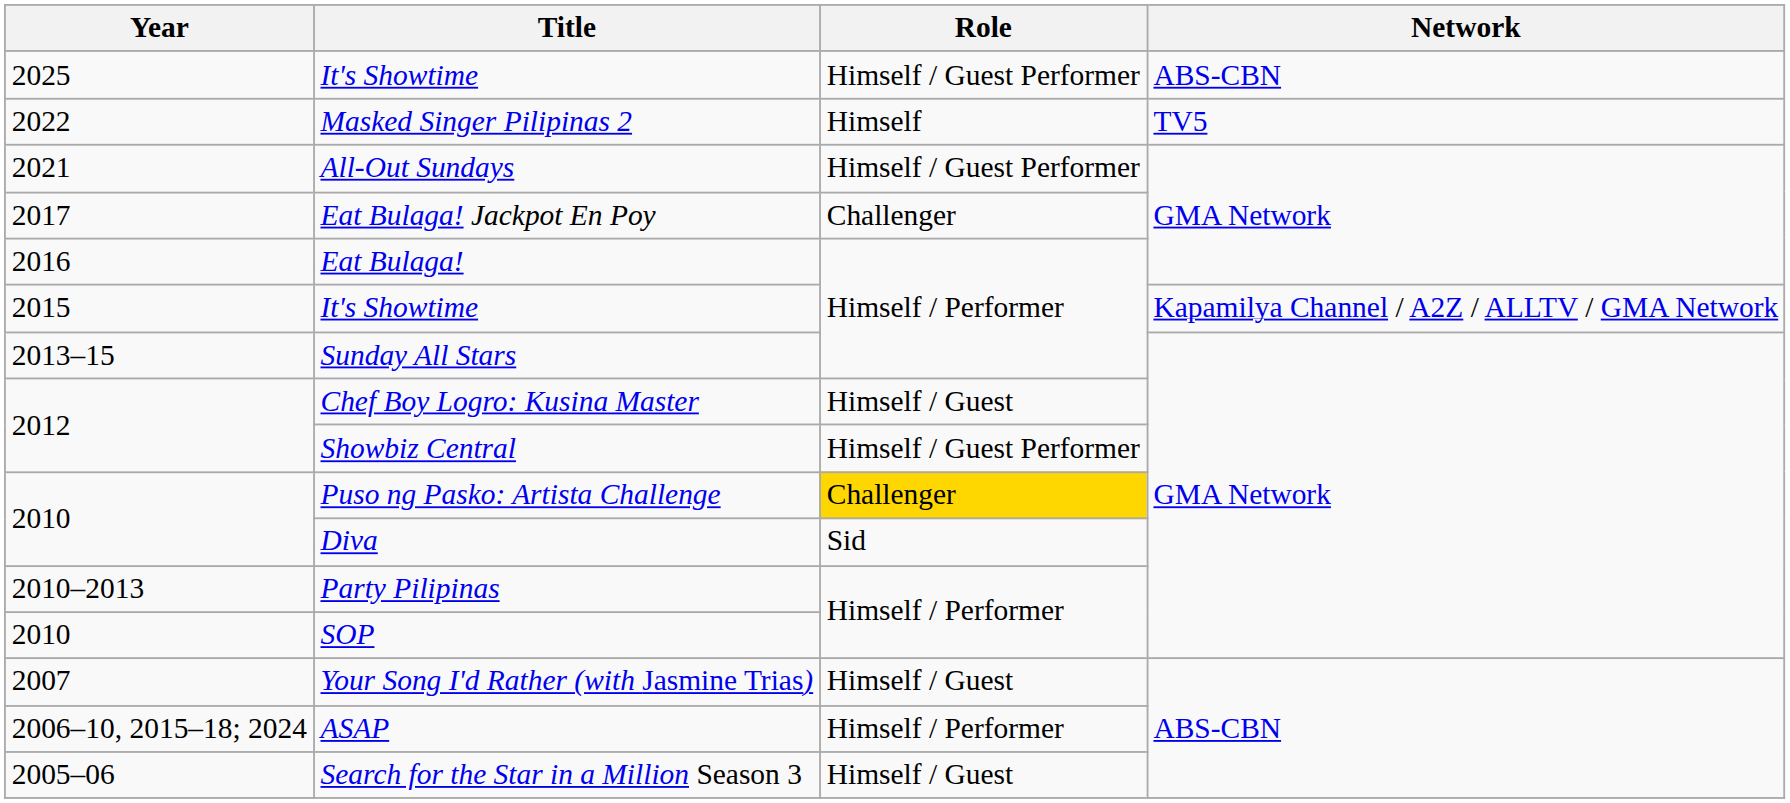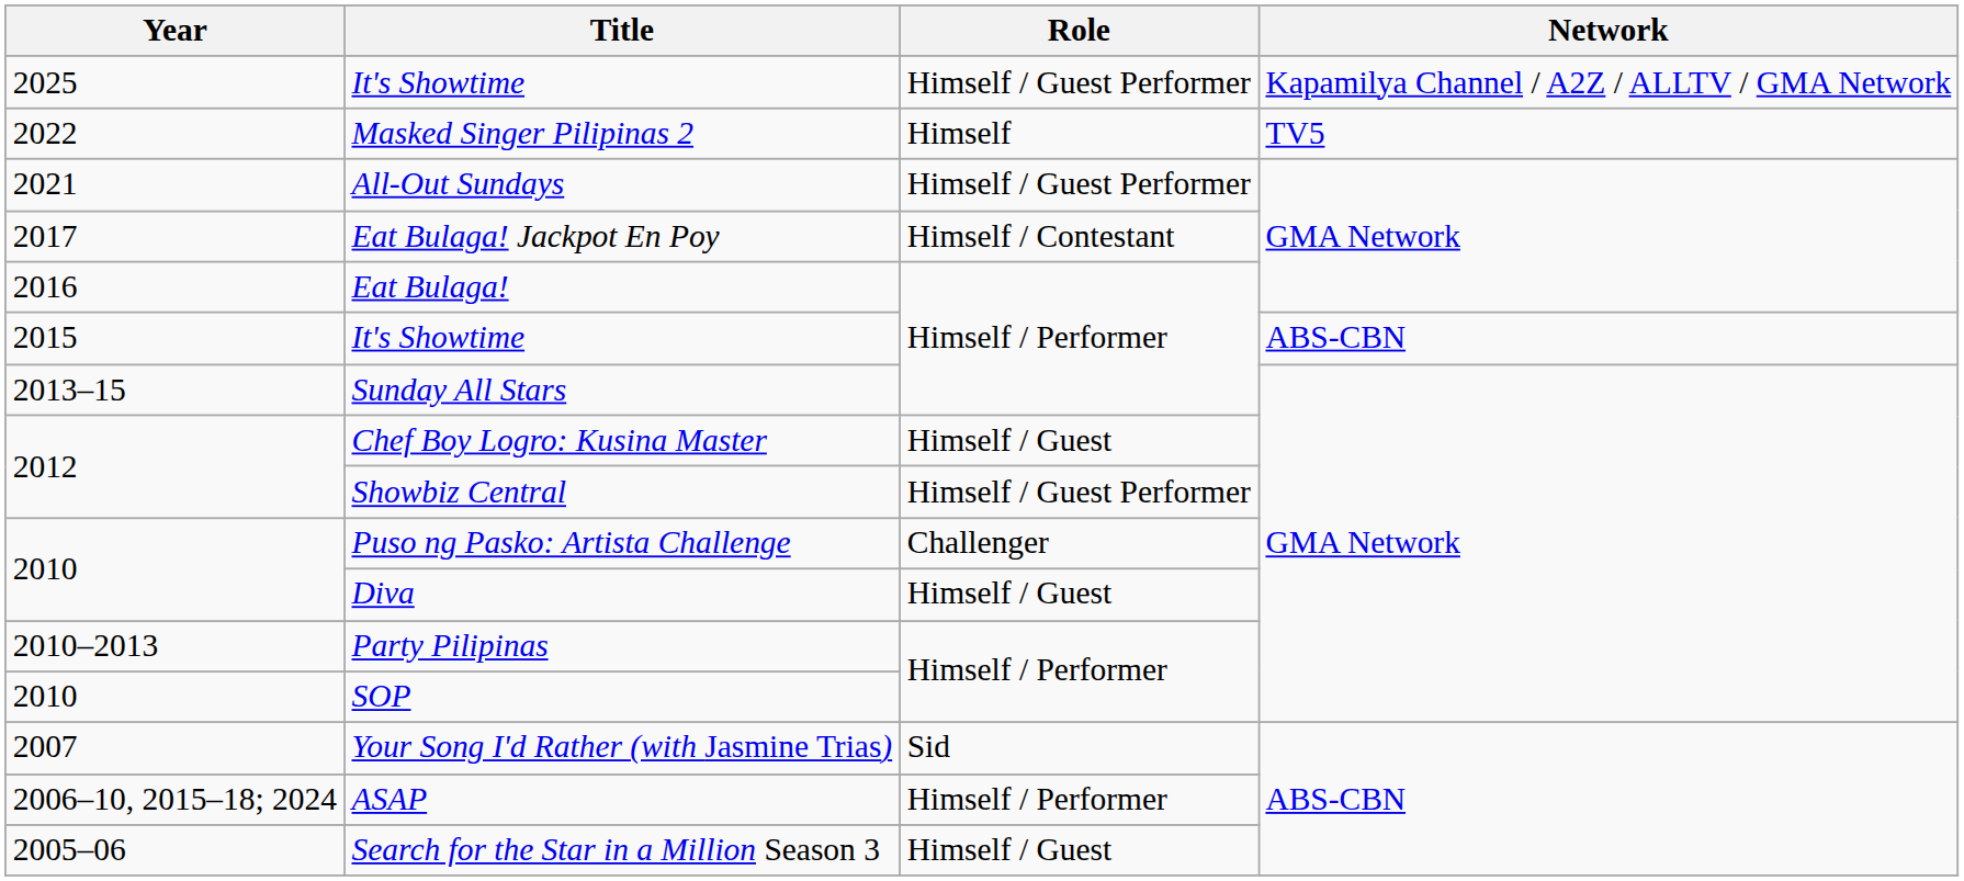 <table class="wikitable sortable">
 <tr>
 <th>Year</th>
 <th>Title</th>
 <th>Role</th>
 <th>Network</th>
 </tr>
 <tr>
 <td>2025</td>
 <td><em><a href='#'>It's Showtime</a></em></td>
 <td>Himself / Guest Performer</td>
-<td><a href='#'>ABS-CBN</a></td>
+<td><a href='#'>Kapamilya Channel</a> / <a href='#'>A2Z</a> / <a href='#'>ALLTV</a> / <a href='#'>GMA Network</a></td>
 </tr>
 <tr>
 <td>2022</td>
 <td><em><a href='#'>Masked Singer Pilipinas 2</a></em></td>
 <td>Himself</td>
 <td><a href='#'>TV5</a></td>
 </tr>
 <tr>
 <td>2021</td>
 <td><em><a href='#'>All-Out Sundays</a></em></td>
 <td>Himself / Guest Performer</td>
 <td rowspan="3"><a href='#'>GMA Network</a></td>
 </tr>
 <tr>
 <td>2017</td>
 <td><em><a href='#'>Eat Bulaga!</a></em> <em>Jackpot En Poy</em></td>
-<td>Challenger</td>
+<td>Himself / Contestant</td>
 </tr>
 <tr>
 <td>2016</td>
 <td><em><a href='#'>Eat Bulaga!</a></em></td>
 <td rowspan="3">Himself / Performer</td>
 </tr>
 <tr>
 <td>2015</td>
 <td><em><a href='#'>It's Showtime</a></em></td>
-<td><a href='#'>Kapamilya Channel</a> / <a href='#'>A2Z</a> / <a href='#'>ALLTV</a> / <a href='#'>GMA Network</a></td>
+<td><a href='#'>ABS-CBN</a></td>
 </tr>
 <tr>
 <td>2013–15</td>
 <td><em><a href='#'>Sunday All Stars</a></em></td>
 <td rowspan="7"><a href='#'>GMA Network</a></td>
 </tr>
 <tr>
 <td rowspan="2">2012</td>
 <td><em><a href='#'>Chef Boy Logro: Kusina Master</a></em></td>
 <td>Himself / Guest</td>
 </tr>
 <tr>
 <td><em><a href='#'>Showbiz Central</a></em></td>
 <td>Himself / Guest Performer</td>
 </tr>
 <tr>
 <td rowspan="2">2010</td>
 <td><em><a href='#'>Puso ng Pasko: Artista Challenge</a></em></td>
-<td style="background: gold;">Challenger</td>
+<td>Challenger</td>
 </tr>
 <tr>
 <td><em><a href='#'>Diva</a></em></td>
-<td>Sid</td>
+<td>Himself / Guest</td>
 </tr>
 <tr>
 <td>2010–2013</td>
 <td><em><a href='#'>Party Pilipinas</a></em></td>
 <td rowspan="2">Himself / Performer</td>
 </tr>
 <tr>
 <td>2010</td>
 <td><em><a href='#'>SOP</a></em></td>
 </tr>
 <tr>
 <td>2007</td>
 <td><em><a href='#'>Your Song I'd Rather (with </em>Jasmine Trias<em>)</a></em></td>
-<td>Himself / Guest</td>
+<td>Sid</td>
 <td rowspan="3"><a href='#'>ABS-CBN</a></td>
 </tr>
 <tr>
 <td>2006–10, 2015–18; 2024</td>
 <td><em><a href='#'>ASAP</a></em></td>
 <td>Himself / Performer</td>
 </tr>
 <tr>
 <td>2005–06</td>
 <td><em><a href='#'>Search for the Star in a Million</a></em> Season 3</td>
 <td>Himself / Guest</td>
 </tr>
 </table>
